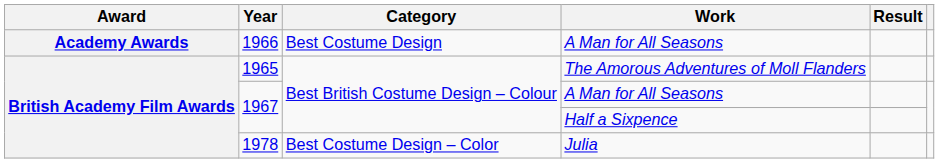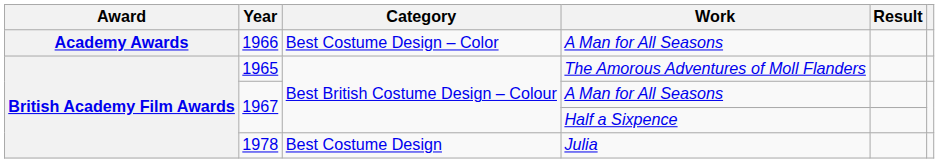 <table class="wikitable">
 <tr>
 <th>Award</th>
 <th>Year</th>
 <th>Category</th>
 <th>Work</th>
 <th>Result</th>
 <th class="unsortable"></th>
 </tr>
 <tr>
 <th scope="row" style="text-align:center;"><a href='#'>Academy Awards</a></th>
 <td style="text-align:center;"><a href='#'>1966</a></td>
-<td><a href='#'>Best Costume Design</a></td>
+<td><a href='#'>Best Costume Design – Color</a></td>
 <td><em><a href='#'>A Man for All Seasons</a></em></td>
 <td></td>
 <td style="text-align:center;"></td>
 </tr>
 <tr>
 <th rowspan="4" scope="row" style="text-align:center;"><a href='#'>British Academy Film Awards</a></th>
 <td style="text-align:center;"><a href='#'>1965</a></td>
 <td rowspan="3"><a href='#'>Best British Costume Design – Colour</a></td>
 <td><em><a href='#'>The Amorous Adventures of Moll Flanders</a></em></td>
 <td></td>
 <td style="text-align:center;"></td>
 </tr>
 <tr>
 <td rowspan="2", style="text-align:center;"><a href='#'>1967</a></td>
 <td><em><a href='#'>A Man for All Seasons</a></em></td>
 <td></td>
 <td rowspan="2", style="text-align:center;"></td>
 </tr>
 <tr>
 <td><em><a href='#'>Half a Sixpence</a></em></td>
 <td></td>
 </tr>
 <tr>
 <td style="text-align:center;"><a href='#'>1978</a></td>
-<td><a href='#'>Best Costume Design – Color</a></td>
+<td><a href='#'>Best Costume Design</a></td>
 <td><em><a href='#'>Julia</a></em></td>
 <td></td>
 <td style="text-align:center;"></td>
 </tr>
 </table>
